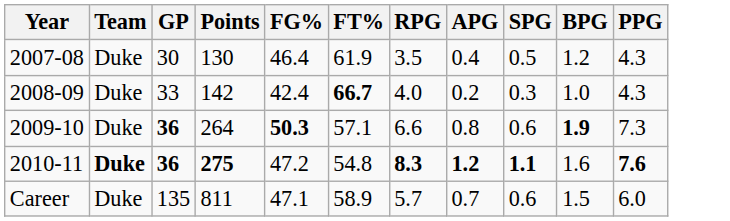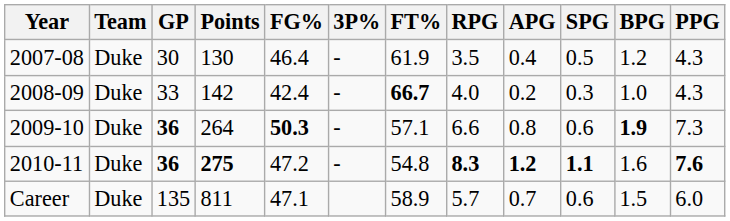 <table class="wikitable">
 <tr>
 <th>Year</th>
 <th>Team</th>
 <th>GP</th>
 <th>Points</th>
 <th>FG%</th>
+<th>3P%</th>
 <th>FT%</th>
 <th>RPG</th>
 <th>APG</th>
 <th>SPG</th>
 <th>BPG</th>
 <th>PPG</th>
 </tr>
 <tr>
 <td>2007-08</td>
 <td>Duke</td>
 <td>30</td>
 <td>130</td>
 <td>46.4</td>
+<td>-</td>
 <td>61.9</td>
 <td>3.5</td>
 <td>0.4</td>
 <td>0.5</td>
 <td>1.2</td>
 <td>4.3</td>
 </tr>
 <tr>
 <td>2008-09</td>
 <td>Duke</td>
 <td>33</td>
 <td>142</td>
 <td>42.4</td>
+<td>-</td>
 <td><strong>66.7</strong></td>
 <td>4.0</td>
 <td>0.2</td>
 <td>0.3</td>
 <td>1.0</td>
 <td>4.3</td>
 </tr>
 <tr>
 <td>2009-10</td>
 <td>Duke</td>
 <td><strong>36</strong></td>
 <td>264</td>
 <td><strong>50.3</strong></td>
+<td>-</td>
 <td>57.1</td>
 <td>6.6</td>
 <td>0.8</td>
 <td>0.6</td>
 <td><strong>1.9</strong></td>
 <td>7.3</td>
 </tr>
 <tr>
 <td>2010-11</td>
-<td><strong>Duke</strong></td>
+<td>Duke</td>
 <td><strong>36</strong></td>
 <td><strong>275</strong></td>
 <td>47.2</td>
+<td>-</td>
 <td>54.8</td>
 <td><strong>8.3</strong></td>
 <td><strong>1.2</strong></td>
 <td><strong>1.1</strong></td>
 <td>1.6</td>
 <td><strong>7.6</strong></td>
 </tr>
 <tr>
 <td>Career</td>
 <td>Duke</td>
 <td>135</td>
 <td>811</td>
 <td>47.1</td>
+<td></td>
 <td>58.9</td>
 <td>5.7</td>
 <td>0.7</td>
 <td>0.6</td>
 <td>1.5</td>
 <td>6.0</td>
 </tr>
 </table>
